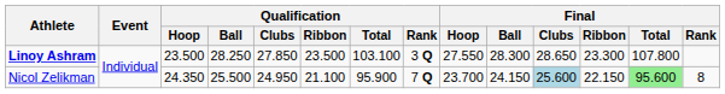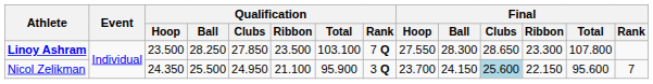 <table class=wikitable style="text-align:center; font-size:90%">
 <tr>
 <th rowspan=2>Athlete</th>
 <th rowspan=2>Event</th>
 <th colspan=6>Qualification</th>
 <th colspan=6>Final</th>
 </tr>
 <tr style="font-size:95%">
 <th>Hoop</th>
 <th>Ball</th>
 <th>Clubs</th>
 <th>Ribbon</th>
 <th>Total</th>
 <th>Rank</th>
 <th>Hoop</th>
 <th>Ball</th>
 <th>Clubs</th>
 <th>Ribbon</th>
 <th>Total</th>
 <th>Rank</th>
 </tr>
 <tr>
 <td align=left><strong><a href='#'>Linoy Ashram</a></strong></td>
 <td align=left rowspan=2><a href='#'>Individual</a></td>
 <td>23.500</td>
 <td>28.250</td>
 <td>27.850</td>
 <td>23.500</td>
 <td>103.100</td>
-<td>3 <strong>Q</strong></td>
+<td>7 <strong>Q</strong></td>
 <td>27.550</td>
 <td>28.300</td>
 <td>28.650</td>
 <td>23.300</td>
 <td>107.800</td>
 <td></td>
 </tr>
 <tr>
 <td align=left><a href='#'>Nicol Zelikman</a></td>
 <td>24.350</td>
 <td>25.500</td>
 <td>24.950</td>
 <td>21.100</td>
 <td>95.900</td>
-<td>7 <strong>Q</strong></td>
+<td>3 <strong>Q</strong></td>
 <td>23.700</td>
 <td>24.150</td>
 <td style="background: lightblue;">25.600</td>
 <td>22.150</td>
-<td style="background: lightgreen;">95.600</td>
-<td>8</td>
+<td>95.600</td>
+<td>7</td>
 </tr>
 </table>
